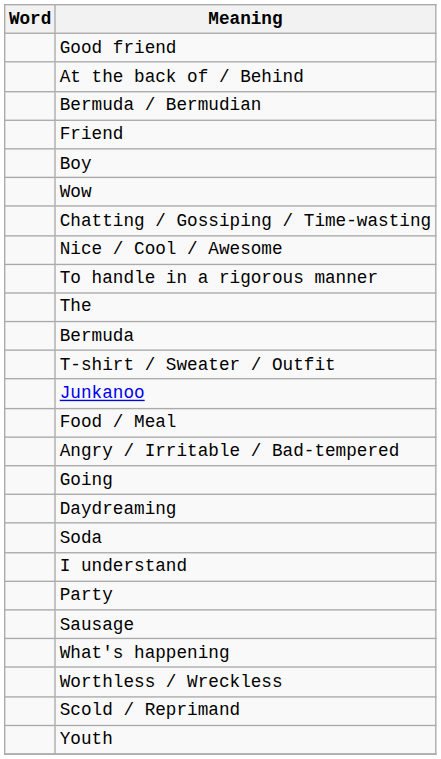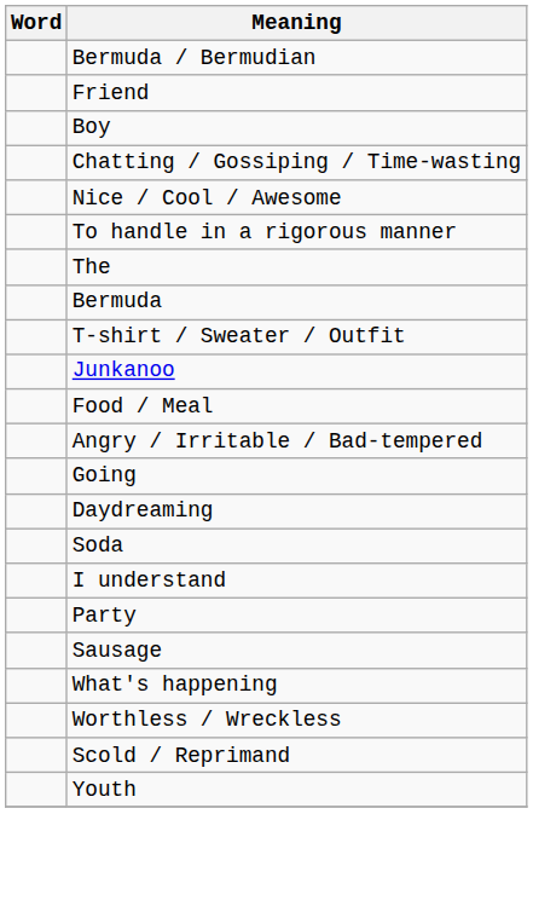 <table class="wikitable" border="1">
 <tr>
 <th>Word</th>
 <th>Meaning</th>
-</tr>
-<tr>
-<td></td>
-<td>Good friend</td>
-</tr>
-<tr>
-<td></td>
-<td>At the back of / Behind</td>
 </tr>
 <tr>
 <td></td>
 <td>Bermuda / Bermudian</td>
 </tr>
 <tr>
 <td></td>
 <td>Friend</td>
 </tr>
 <tr>
 <td></td>
 <td>Boy</td>
-</tr>
-<tr>
-<td></td>
-<td>Wow</td>
 </tr>
 <tr>
 <td></td>
 <td>Chatting / Gossiping / Time-wasting</td>
 </tr>
 <tr>
 <td></td>
 <td>Nice / Cool / Awesome</td>
 </tr>
 <tr>
 <td></td>
 <td>To handle in a rigorous manner</td>
 </tr>
 <tr>
 <td></td>
 <td>The</td>
 </tr>
 <tr>
 <td></td>
 <td>Bermuda</td>
 </tr>
 <tr>
 <td></td>
 <td>T-shirt / Sweater / Outfit</td>
 </tr>
 <tr>
 <td></td>
 <td><a href='#'>Junkanoo</a></td>
 </tr>
 <tr>
 <td></td>
 <td>Food / Meal</td>
 </tr>
 <tr>
 <td></td>
 <td>Angry / Irritable / Bad-tempered</td>
 </tr>
 <tr>
 <td></td>
 <td>Going</td>
 </tr>
 <tr>
 <td></td>
 <td>Daydreaming</td>
 </tr>
 <tr>
 <td></td>
 <td>Soda</td>
 </tr>
 <tr>
 <td></td>
 <td>I understand</td>
 </tr>
 <tr>
 <td></td>
 <td>Party</td>
 </tr>
 <tr>
 <td></td>
 <td>Sausage</td>
 </tr>
 <tr>
 <td></td>
 <td>What's happening</td>
 </tr>
 <tr>
 <td></td>
 <td>Worthless / Wreckless</td>
 </tr>
 <tr>
 <td></td>
 <td>Scold / Reprimand</td>
 </tr>
 <tr>
 <td></td>
 <td>Youth</td>
 </tr>
 <tr>
 </tr>
 </table>
